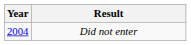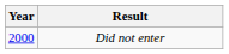 <table class="wikitable" style="text-align: center; font-size:90%">
 <tr>
 <th>Year</th>
 <th style="width:200px">Result</th>
 </tr>
 <tr>
-<td> <a href='#'>2004</a></td>
+<td> <a href='#'>2000</a></td>
 <td><em>Did not enter</em></td>
 </tr>
 </table>
